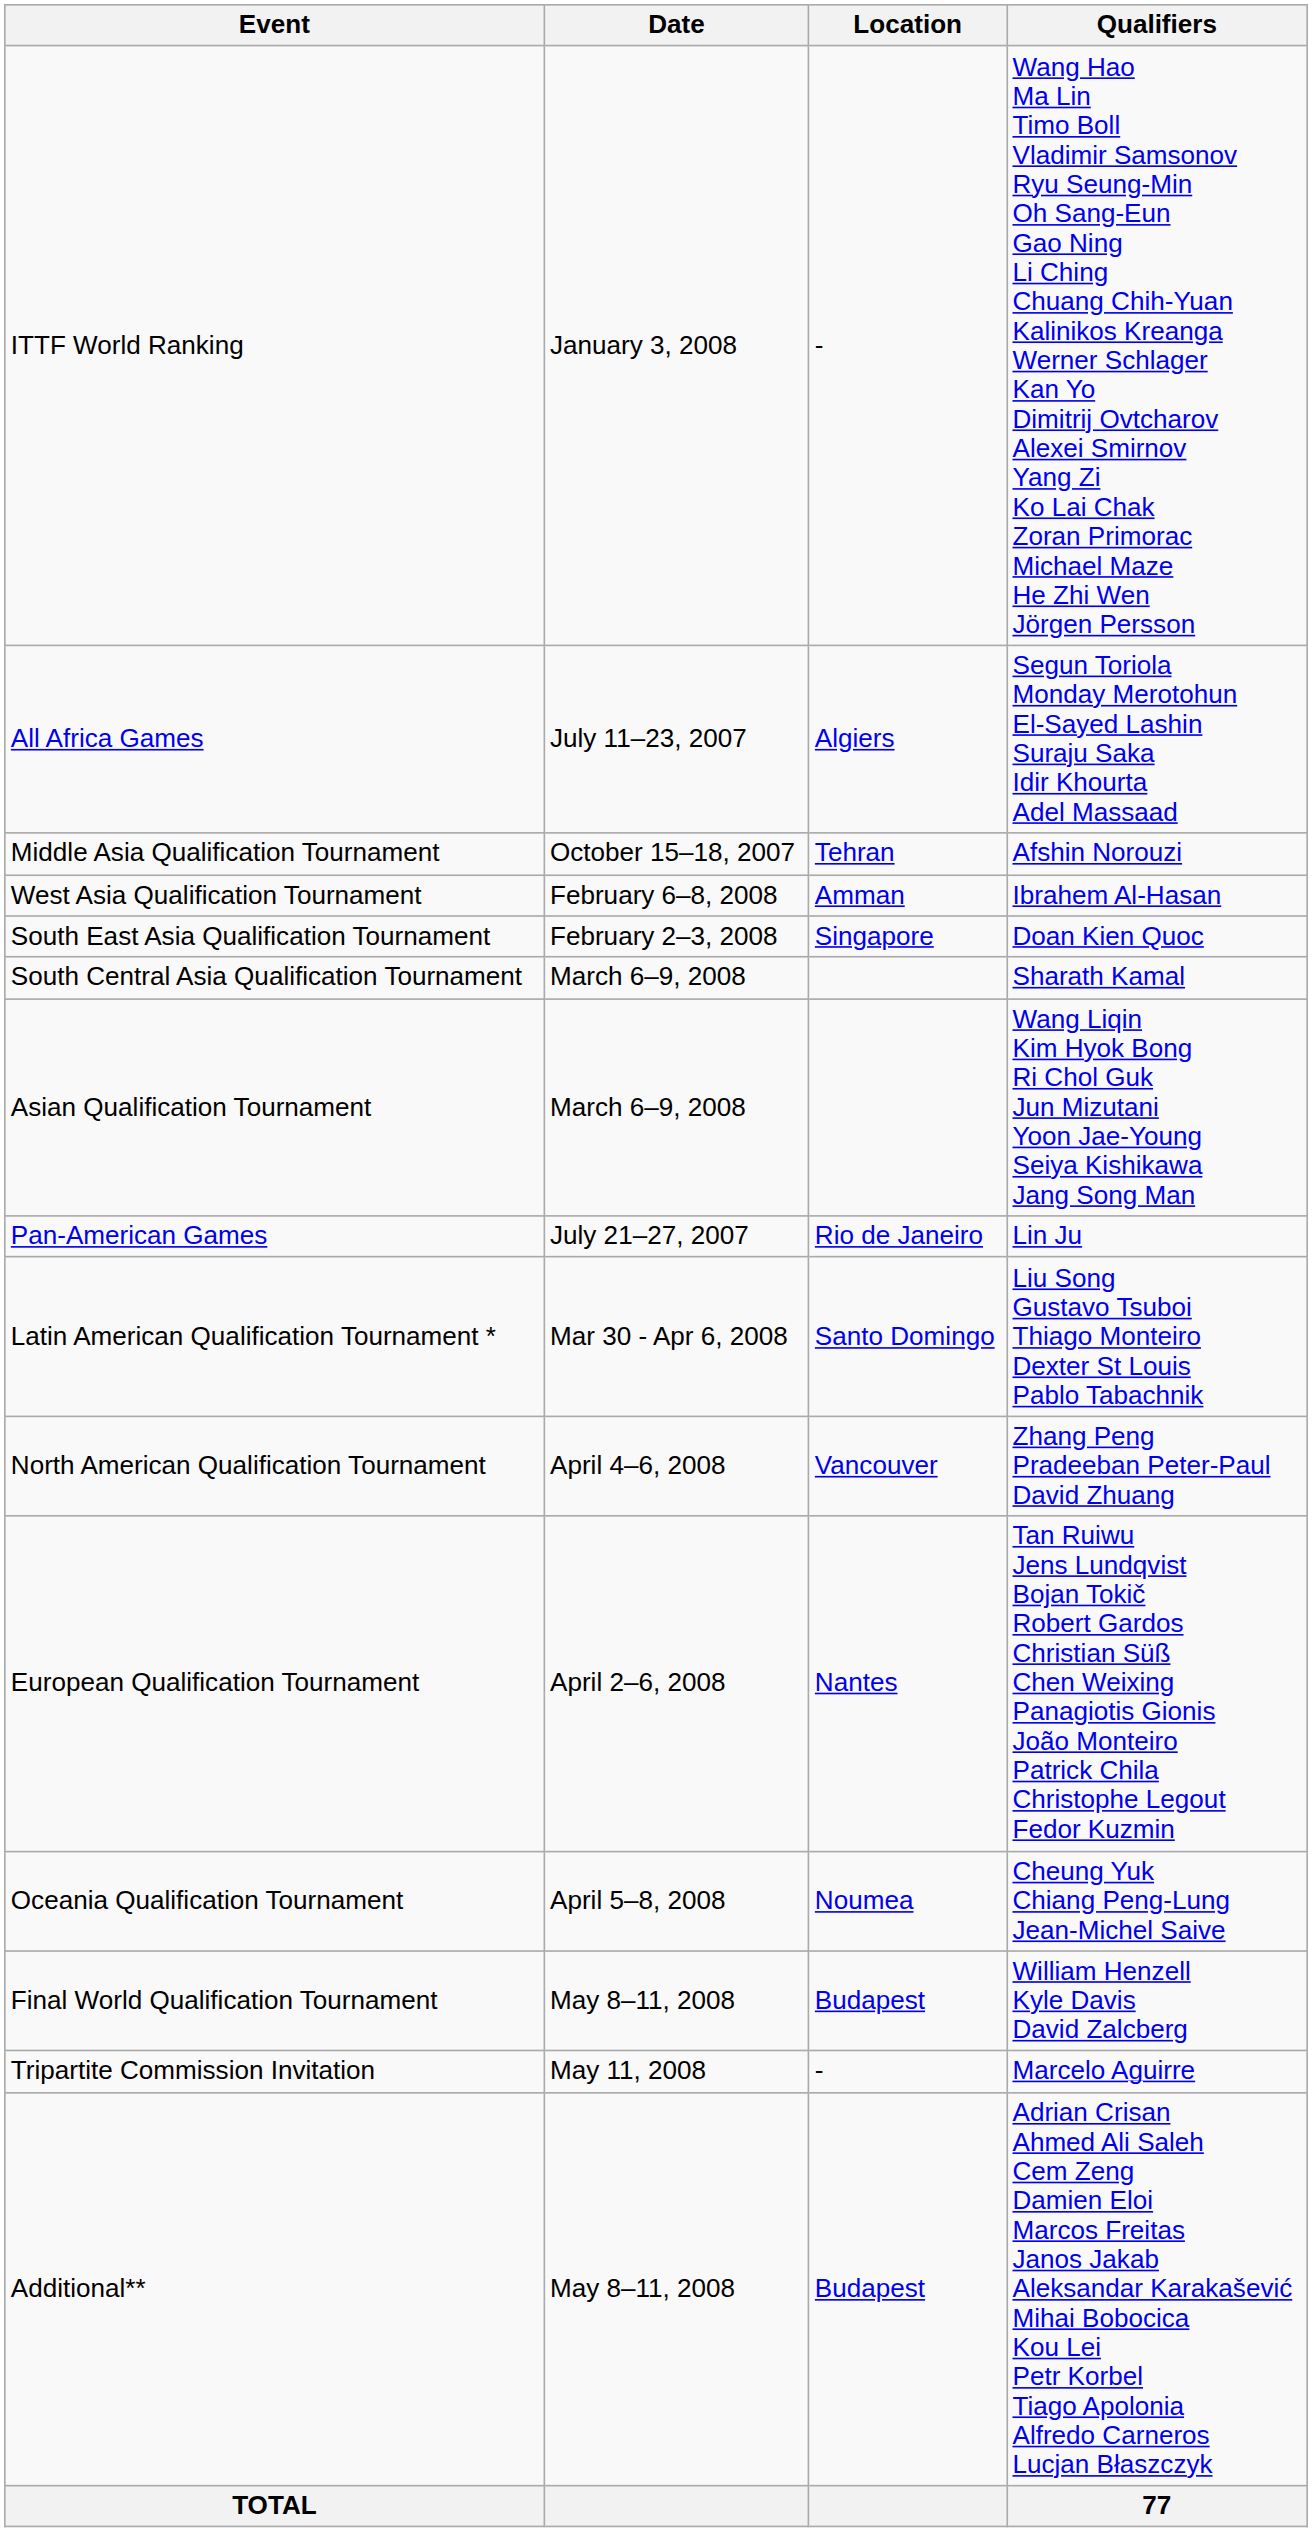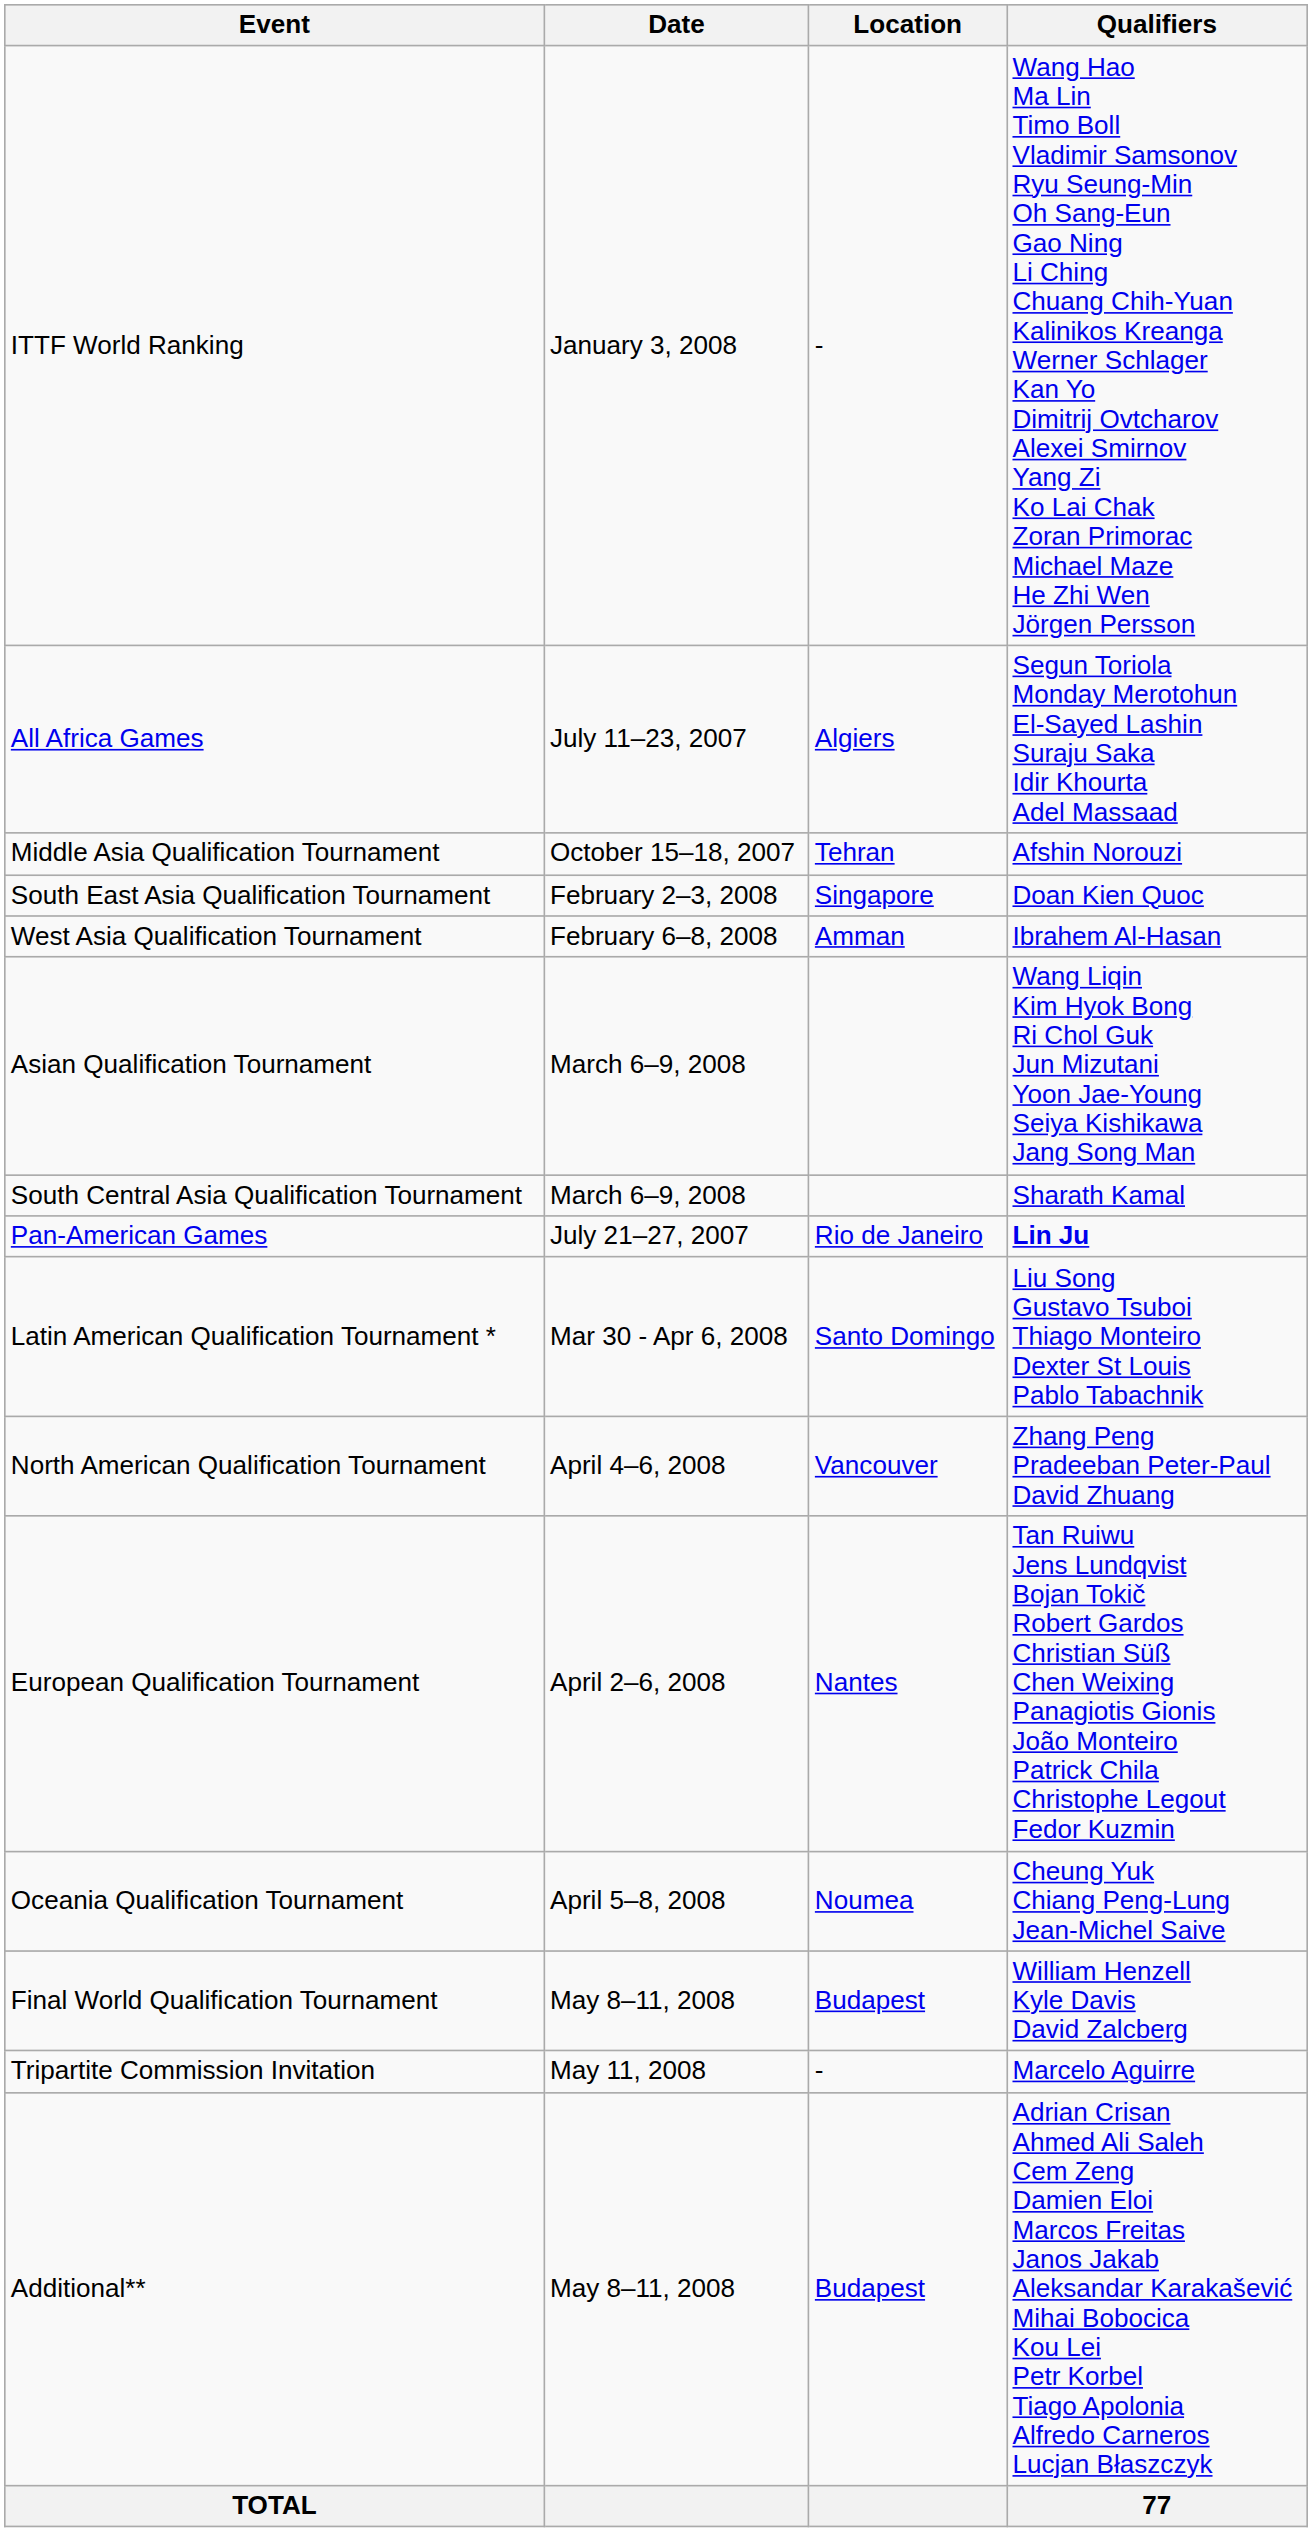 <table class="wikitable" width=800 style="text-align:left; font-size:100%">
 <tr>
 <th>Event</th>
 <th>Date</th>
 <th>Location</th>
 <th>Qualifiers</th>
 </tr>
 <tr>
 <td>ITTF World Ranking</td>
 <td>January 3, 2008</td>
 <td>-</td>
 <td> <a href='#'>Wang Hao</a><br> <a href='#'>Ma Lin</a><br> <a href='#'>Timo Boll</a><br> <a href='#'>Vladimir Samsonov</a><br> <a href='#'>Ryu Seung-Min</a><br> <a href='#'>Oh Sang-Eun</a><br> <a href='#'>Gao Ning</a><br> <a href='#'>Li Ching</a><br> <a href='#'>Chuang Chih-Yuan</a><br> <a href='#'>Kalinikos Kreanga</a><br> <a href='#'>Werner Schlager</a><br> <a href='#'>Kan Yo</a><br> <a href='#'>Dimitrij Ovtcharov</a><br> <a href='#'>Alexei Smirnov</a><br> <a href='#'>Yang Zi</a><br> <a href='#'>Ko Lai Chak</a><br> <a href='#'>Zoran Primorac</a><br> <a href='#'>Michael Maze</a><br> <a href='#'>He Zhi Wen</a><br> <a href='#'>Jörgen Persson</a></td>
 </tr>
 <tr>
 <td><a href='#'>All Africa Games</a></td>
 <td>July 11–23, 2007</td>
 <td> <a href='#'>Algiers</a></td>
 <td> <a href='#'>Segun Toriola</a><br> <a href='#'>Monday Merotohun</a><br> <a href='#'>El-Sayed Lashin</a><br> <a href='#'>Suraju Saka</a><br> <a href='#'>Idir Khourta</a><br> <a href='#'>Adel Massaad</a></td>
 </tr>
 <tr>
 <td>Middle Asia Qualification Tournament</td>
 <td>October 15–18, 2007</td>
 <td> <a href='#'>Tehran</a></td>
 <td> <a href='#'>Afshin Norouzi</a></td>
 </tr>
 <tr>
+<td>South East Asia Qualification Tournament</td>
+<td>February 2–3, 2008</td>
+<td> <a href='#'>Singapore</a></td>
+<td> <a href='#'>Doan Kien Quoc</a></td>
+</tr>
+<tr>
 <td>West Asia Qualification Tournament</td>
 <td>February 6–8, 2008</td>
 <td> <a href='#'>Amman</a></td>
 <td> <a href='#'>Ibrahem Al-Hasan</a></td>
 </tr>
 <tr>
-<td>South East Asia Qualification Tournament</td>
-<td>February 2–3, 2008</td>
-<td> <a href='#'>Singapore</a></td>
-<td> <a href='#'>Doan Kien Quoc</a></td>
+<td>Asian Qualification Tournament</td>
+<td>March 6–9, 2008</td>
+<td></td>
+<td> <a href='#'>Wang Liqin</a> <br>  <a href='#'>Kim Hyok Bong</a> <br>  <a href='#'>Ri Chol Guk</a> <br>  <a href='#'>Jun Mizutani</a> <br>  <a href='#'>Yoon Jae-Young</a> <br>  <a href='#'>Seiya Kishikawa</a> <br>  <a href='#'>Jang Song Man</a></td>
 </tr>
 <tr>
 <td>South Central Asia Qualification Tournament</td>
 <td>March 6–9, 2008</td>
 <td></td>
 <td> <a href='#'>Sharath Kamal</a></td>
 </tr>
 <tr>
-<td>Asian Qualification Tournament</td>
-<td>March 6–9, 2008</td>
-<td></td>
-<td> <a href='#'>Wang Liqin</a> <br>  <a href='#'>Kim Hyok Bong</a> <br>  <a href='#'>Ri Chol Guk</a> <br>  <a href='#'>Jun Mizutani</a> <br>  <a href='#'>Yoon Jae-Young</a> <br>  <a href='#'>Seiya Kishikawa</a> <br>  <a href='#'>Jang Song Man</a></td>
-</tr>
-<tr>
 <td><a href='#'>Pan-American Games</a></td>
 <td>July 21–27, 2007</td>
 <td> <a href='#'>Rio de Janeiro</a></td>
-<td> <a href='#'>Lin Ju</a></td>
+<td><strong> <a href='#'>Lin Ju</a></strong></td>
 </tr>
 <tr>
 <td>Latin American Qualification Tournament *</td>
 <td>Mar 30 - Apr 6, 2008</td>
 <td> <a href='#'>Santo Domingo</a></td>
 <td> <a href='#'>Liu Song</a> <br>  <a href='#'>Gustavo Tsuboi</a> <br>  <a href='#'>Thiago Monteiro</a> <br>  <a href='#'>Dexter St Louis</a> <br>  <a href='#'>Pablo Tabachnik</a></td>
 </tr>
 <tr>
 <td>North American Qualification Tournament</td>
 <td>April 4–6, 2008</td>
 <td> <a href='#'>Vancouver</a></td>
 <td> <a href='#'>Zhang Peng</a> <br>  <a href='#'>Pradeeban Peter-Paul</a> <br>  <a href='#'>David Zhuang</a></td>
 </tr>
 <tr>
 <td>European Qualification Tournament</td>
 <td>April 2–6, 2008</td>
 <td> <a href='#'>Nantes</a></td>
 <td> <a href='#'>Tan Ruiwu</a><br> <a href='#'>Jens Lundqvist</a><br> <a href='#'>Bojan Tokič</a><br> <a href='#'>Robert Gardos</a><br> <a href='#'>Christian Süß</a><br> <a href='#'>Chen Weixing</a><br> <a href='#'>Panagiotis Gionis</a><br> <a href='#'>João Monteiro</a><br> <a href='#'>Patrick Chila</a><br> <a href='#'>Christophe Legout</a><br> <a href='#'>Fedor Kuzmin</a></td>
 </tr>
 <tr>
 <td>Oceania Qualification Tournament</td>
 <td>April 5–8, 2008</td>
 <td> <a href='#'>Noumea</a></td>
 <td> <a href='#'>Cheung Yuk</a><br> <a href='#'>Chiang Peng-Lung</a><br> <a href='#'>Jean-Michel Saive</a></td>
 </tr>
 <tr>
 <td>Final World Qualification Tournament</td>
 <td>May 8–11, 2008</td>
 <td> <a href='#'>Budapest</a></td>
 <td> <a href='#'>William Henzell</a> <br>  <a href='#'>Kyle Davis</a> <br>  <a href='#'>David Zalcberg</a></td>
 </tr>
 <tr>
 <td>Tripartite Commission Invitation</td>
 <td>May 11, 2008</td>
 <td>-</td>
 <td> <a href='#'>Marcelo Aguirre</a></td>
 </tr>
 <tr>
 <td>Additional**</td>
 <td>May 8–11, 2008</td>
 <td> <a href='#'>Budapest</a></td>
 <td> <a href='#'>Adrian Crisan</a> <br> <a href='#'>Ahmed Ali Saleh</a><br> <a href='#'>Cem Zeng</a><br> <a href='#'>Damien Eloi</a><br> <a href='#'>Marcos Freitas</a><br> <a href='#'>Janos Jakab</a><br> <a href='#'>Aleksandar Karakašević</a><br> <a href='#'>Mihai Bobocica</a><br> <a href='#'>Kou Lei</a><br> <a href='#'>Petr Korbel</a><br> <a href='#'>Tiago Apolonia</a><br> <a href='#'>Alfredo Carneros</a><br> <a href='#'>Lucjan Błaszczyk</a></td>
 </tr>
 <tr>
 <th>TOTAL</th>
 <th></th>
 <th></th>
 <th>77</th>
 </tr>
 </table>
